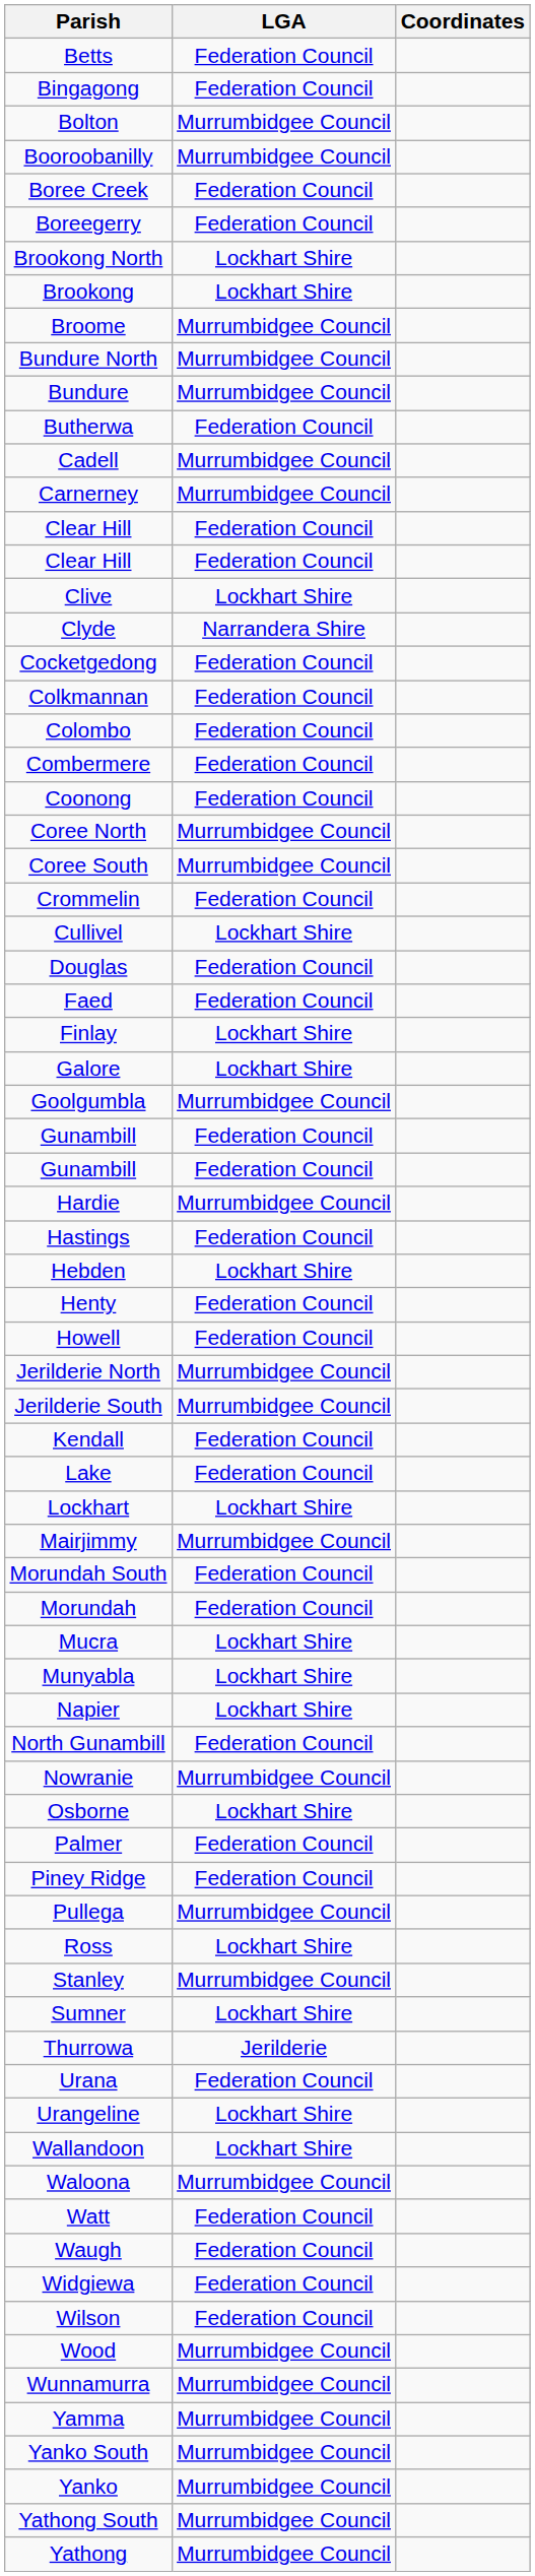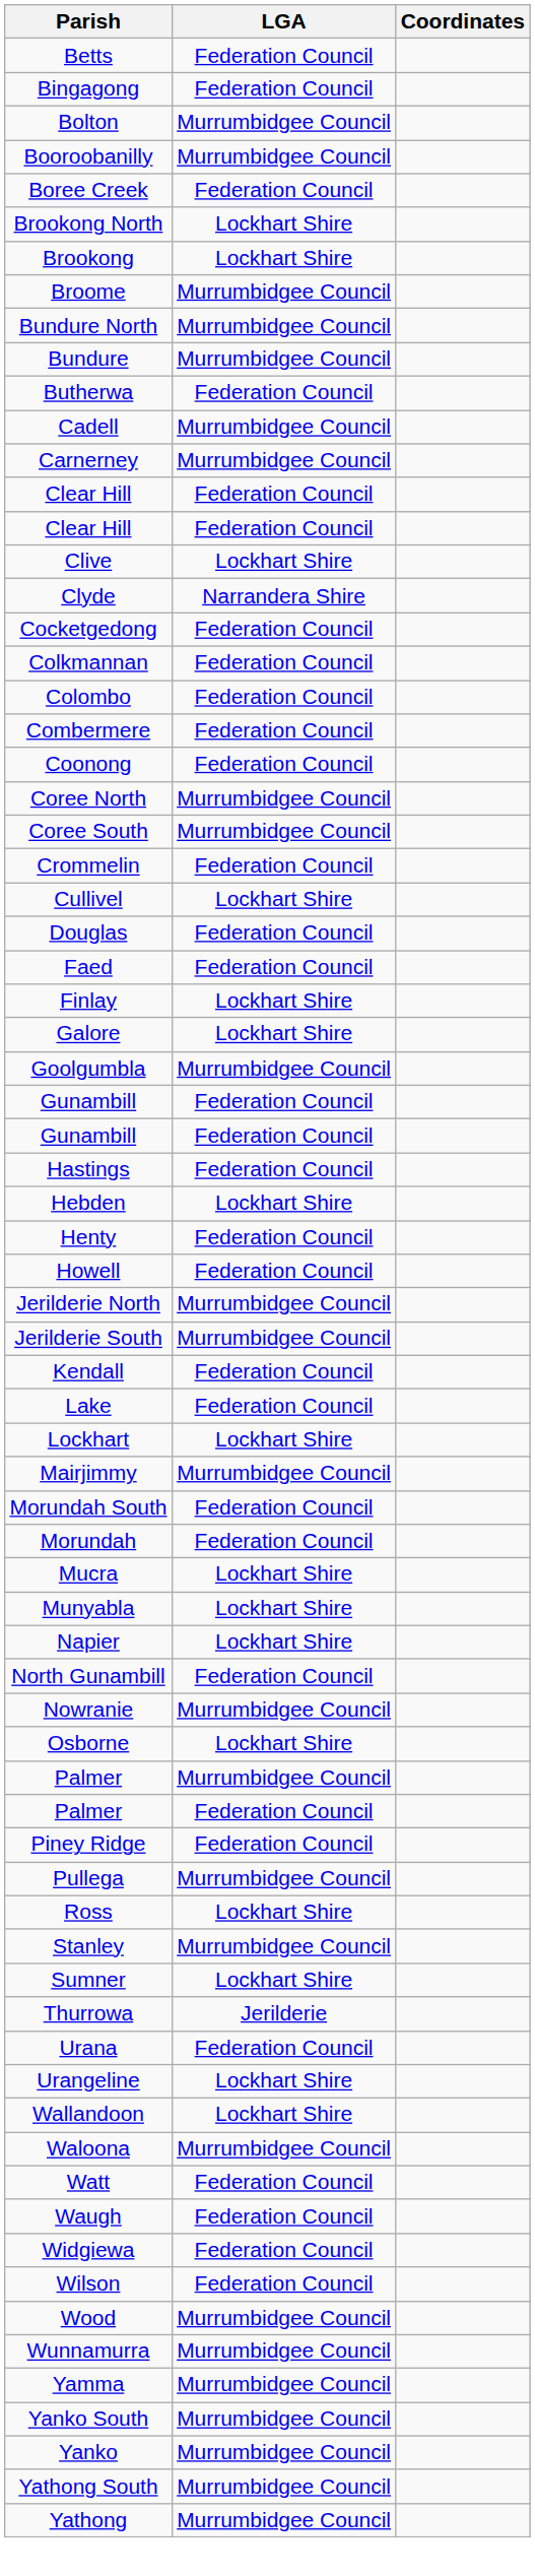 <table class="wikitable" style="text-align:center">
 <tr>
 <th>Parish</th>
 <th>LGA</th>
 <th>Coordinates</th>
 </tr>
 <tr>
 <td><a href='#'>Betts</a></td>
 <td><a href='#'>Federation Council</a></td>
 <td></td>
 </tr>
 <tr>
 <td><a href='#'>Bingagong</a></td>
 <td><a href='#'>Federation Council</a></td>
 <td></td>
 </tr>
 <tr>
 <td><a href='#'>Bolton</a></td>
 <td><a href='#'>Murrumbidgee Council</a></td>
 <td></td>
 </tr>
 <tr>
 <td><a href='#'>Booroobanilly</a></td>
 <td><a href='#'>Murrumbidgee Council</a></td>
 <td></td>
 </tr>
 <tr>
 <td><a href='#'>Boree Creek</a></td>
-<td><a href='#'>Federation Council</a></td>
-<td></td>
-</tr>
-<tr>
-<td><a href='#'>Boreegerry</a></td>
 <td><a href='#'>Federation Council</a></td>
 <td></td>
 </tr>
 <tr>
 <td><a href='#'>Brookong North</a></td>
 <td><a href='#'>Lockhart Shire</a></td>
 <td></td>
 </tr>
 <tr>
 <td><a href='#'>Brookong</a></td>
 <td><a href='#'>Lockhart Shire</a></td>
 <td></td>
 </tr>
 <tr>
 <td><a href='#'>Broome</a></td>
 <td><a href='#'>Murrumbidgee Council</a></td>
 <td></td>
 </tr>
 <tr>
 <td><a href='#'>Bundure North</a></td>
 <td><a href='#'>Murrumbidgee Council</a></td>
 <td></td>
 </tr>
 <tr>
 <td><a href='#'>Bundure</a></td>
 <td><a href='#'>Murrumbidgee Council</a></td>
 <td></td>
 </tr>
 <tr>
 <td><a href='#'>Butherwa</a></td>
 <td><a href='#'>Federation Council</a></td>
 <td></td>
 </tr>
 <tr>
 <td><a href='#'>Cadell</a></td>
 <td><a href='#'>Murrumbidgee Council</a></td>
 <td></td>
 </tr>
 <tr>
 <td><a href='#'>Carnerney</a></td>
 <td><a href='#'>Murrumbidgee Council</a></td>
 <td></td>
 </tr>
 <tr>
 <td><a href='#'>Clear Hill</a></td>
 <td><a href='#'>Federation Council</a></td>
 <td></td>
 </tr>
 <tr>
 <td><a href='#'>Clear Hill</a></td>
 <td><a href='#'>Federation Council</a></td>
 <td></td>
 </tr>
 <tr>
 <td><a href='#'>Clive</a></td>
 <td><a href='#'>Lockhart Shire</a></td>
 <td></td>
 </tr>
 <tr>
 <td><a href='#'>Clyde</a></td>
 <td><a href='#'>Narrandera Shire</a></td>
 <td></td>
 </tr>
 <tr>
 <td><a href='#'>Cocketgedong</a></td>
 <td><a href='#'>Federation Council</a></td>
 <td></td>
 </tr>
 <tr>
 <td><a href='#'>Colkmannan</a></td>
 <td><a href='#'>Federation Council</a></td>
 <td></td>
 </tr>
 <tr>
 <td><a href='#'>Colombo</a></td>
 <td><a href='#'>Federation Council</a></td>
 <td></td>
 </tr>
 <tr>
 <td><a href='#'>Combermere</a></td>
 <td><a href='#'>Federation Council</a></td>
 <td></td>
 </tr>
 <tr>
 <td><a href='#'>Coonong</a></td>
 <td><a href='#'>Federation Council</a></td>
 <td></td>
 </tr>
 <tr>
 <td><a href='#'>Coree North</a></td>
 <td><a href='#'>Murrumbidgee Council</a></td>
 <td></td>
 </tr>
 <tr>
 <td><a href='#'>Coree South</a></td>
 <td><a href='#'>Murrumbidgee Council</a></td>
 <td></td>
 </tr>
 <tr>
 <td><a href='#'>Crommelin</a></td>
 <td><a href='#'>Federation Council</a></td>
 <td></td>
 </tr>
 <tr>
 <td><a href='#'>Cullivel</a></td>
 <td><a href='#'>Lockhart Shire</a></td>
 <td></td>
 </tr>
 <tr>
 <td><a href='#'>Douglas</a></td>
 <td><a href='#'>Federation Council</a></td>
 <td></td>
 </tr>
 <tr>
 <td><a href='#'>Faed</a></td>
 <td><a href='#'>Federation Council</a></td>
 <td></td>
 </tr>
 <tr>
 <td><a href='#'>Finlay</a></td>
 <td><a href='#'>Lockhart Shire</a></td>
 <td></td>
 </tr>
 <tr>
 <td><a href='#'>Galore</a></td>
 <td><a href='#'>Lockhart Shire</a></td>
 <td></td>
 </tr>
 <tr>
 <td><a href='#'>Goolgumbla</a></td>
 <td><a href='#'>Murrumbidgee Council</a></td>
 <td></td>
 </tr>
 <tr>
 <td><a href='#'>Gunambill</a></td>
 <td><a href='#'>Federation Council</a></td>
 <td></td>
 </tr>
 <tr>
 <td><a href='#'>Gunambill</a></td>
 <td><a href='#'>Federation Council</a></td>
 <td></td>
 </tr>
 <tr>
-<td><a href='#'>Hardie</a></td>
-<td><a href='#'>Murrumbidgee Council</a></td>
-<td></td>
-</tr>
-<tr>
 <td><a href='#'>Hastings</a></td>
 <td><a href='#'>Federation Council</a></td>
 <td></td>
 </tr>
 <tr>
 <td><a href='#'>Hebden</a></td>
 <td><a href='#'>Lockhart Shire</a></td>
 <td></td>
 </tr>
 <tr>
 <td><a href='#'>Henty</a></td>
 <td><a href='#'>Federation Council</a></td>
 <td></td>
 </tr>
 <tr>
 <td><a href='#'>Howell</a></td>
 <td><a href='#'>Federation Council</a></td>
 <td></td>
 </tr>
 <tr>
 <td><a href='#'>Jerilderie North</a></td>
 <td><a href='#'>Murrumbidgee Council</a></td>
 <td></td>
 </tr>
 <tr>
 <td><a href='#'>Jerilderie South</a></td>
 <td><a href='#'>Murrumbidgee Council</a></td>
 <td></td>
 </tr>
 <tr>
 <td><a href='#'>Kendall</a></td>
 <td><a href='#'>Federation Council</a></td>
 <td></td>
 </tr>
 <tr>
 <td><a href='#'>Lake</a></td>
 <td><a href='#'>Federation Council</a></td>
 <td></td>
 </tr>
 <tr>
 <td><a href='#'>Lockhart</a></td>
 <td><a href='#'>Lockhart Shire</a></td>
 <td></td>
 </tr>
 <tr>
 <td><a href='#'>Mairjimmy</a></td>
 <td><a href='#'>Murrumbidgee Council</a></td>
 <td></td>
 </tr>
 <tr>
 <td><a href='#'>Morundah South</a></td>
 <td><a href='#'>Federation Council</a></td>
 <td></td>
 </tr>
 <tr>
 <td><a href='#'>Morundah</a></td>
 <td><a href='#'>Federation Council</a></td>
 <td></td>
 </tr>
 <tr>
 <td><a href='#'>Mucra</a></td>
 <td><a href='#'>Lockhart Shire</a></td>
 <td></td>
 </tr>
 <tr>
 <td><a href='#'>Munyabla</a></td>
 <td><a href='#'>Lockhart Shire</a></td>
 <td></td>
 </tr>
 <tr>
 <td><a href='#'>Napier</a></td>
 <td><a href='#'>Lockhart Shire</a></td>
 <td></td>
 </tr>
 <tr>
 <td><a href='#'>North Gunambill</a></td>
 <td><a href='#'>Federation Council</a></td>
 <td></td>
 </tr>
 <tr>
 <td><a href='#'>Nowranie</a></td>
 <td><a href='#'>Murrumbidgee Council</a></td>
 <td></td>
 </tr>
 <tr>
 <td><a href='#'>Osborne</a></td>
 <td><a href='#'>Lockhart Shire</a></td>
+<td></td>
+</tr>
+<tr>
+<td><a href='#'>Palmer</a></td>
+<td><a href='#'>Murrumbidgee Council</a></td>
 <td></td>
 </tr>
 <tr>
 <td><a href='#'>Palmer</a></td>
 <td><a href='#'>Federation Council</a></td>
 <td></td>
 </tr>
 <tr>
 <td><a href='#'>Piney Ridge</a></td>
 <td><a href='#'>Federation Council</a></td>
 <td></td>
 </tr>
 <tr>
 <td><a href='#'>Pullega</a></td>
 <td><a href='#'>Murrumbidgee Council</a></td>
 <td></td>
 </tr>
 <tr>
 <td><a href='#'>Ross</a></td>
 <td><a href='#'>Lockhart Shire</a></td>
 <td></td>
 </tr>
 <tr>
 <td><a href='#'>Stanley</a></td>
 <td><a href='#'>Murrumbidgee Council</a></td>
 <td></td>
 </tr>
 <tr>
 <td><a href='#'>Sumner</a></td>
 <td><a href='#'>Lockhart Shire</a></td>
 <td></td>
 </tr>
 <tr>
 <td><a href='#'>Thurrowa</a></td>
 <td><a href='#'>Jerilderie</a></td>
 <td></td>
 </tr>
 <tr>
 <td><a href='#'>Urana</a></td>
 <td><a href='#'>Federation Council</a></td>
 <td></td>
 </tr>
 <tr>
 <td><a href='#'>Urangeline</a></td>
 <td><a href='#'>Lockhart Shire</a></td>
 <td></td>
 </tr>
 <tr>
 <td><a href='#'>Wallandoon</a></td>
 <td><a href='#'>Lockhart Shire</a></td>
 <td></td>
 </tr>
 <tr>
 <td><a href='#'>Waloona</a></td>
 <td><a href='#'>Murrumbidgee Council</a></td>
 <td></td>
 </tr>
 <tr>
 <td><a href='#'>Watt</a></td>
 <td><a href='#'>Federation Council</a></td>
 <td></td>
 </tr>
 <tr>
 <td><a href='#'>Waugh</a></td>
 <td><a href='#'>Federation Council</a></td>
 <td></td>
 </tr>
 <tr>
 <td><a href='#'>Widgiewa</a></td>
 <td><a href='#'>Federation Council</a></td>
 <td></td>
 </tr>
 <tr>
 <td><a href='#'>Wilson</a></td>
 <td><a href='#'>Federation Council</a></td>
 <td></td>
 </tr>
 <tr>
 <td><a href='#'>Wood</a></td>
 <td><a href='#'>Murrumbidgee Council</a></td>
 <td></td>
 </tr>
 <tr>
 <td><a href='#'>Wunnamurra</a></td>
 <td><a href='#'>Murrumbidgee Council</a></td>
 <td></td>
 </tr>
 <tr>
 <td><a href='#'>Yamma</a></td>
 <td><a href='#'>Murrumbidgee Council</a></td>
 <td></td>
 </tr>
 <tr>
 <td><a href='#'>Yanko South</a></td>
 <td><a href='#'>Murrumbidgee Council</a></td>
 <td></td>
 </tr>
 <tr>
 <td><a href='#'>Yanko</a></td>
 <td><a href='#'>Murrumbidgee Council</a></td>
 <td></td>
 </tr>
 <tr>
 <td><a href='#'>Yathong South</a></td>
 <td><a href='#'>Murrumbidgee Council</a></td>
 <td></td>
 </tr>
 <tr>
 <td><a href='#'>Yathong</a></td>
 <td><a href='#'>Murrumbidgee Council</a></td>
 <td></td>
 </tr>
 </table>
